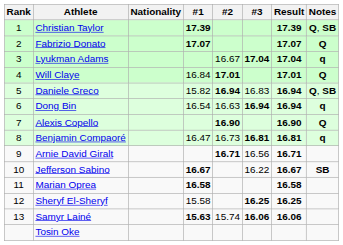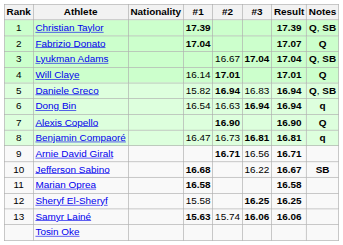 <table class="wikitable sortable" style="text-align:center">
 <tr>
 <th>Rank</th>
 <th>Athlete</th>
 <th>Nationality</th>
 <th>#1</th>
 <th>#2</th>
 <th>#3</th>
 <th>Result</th>
 <th>Notes</th>
 </tr>
 <tr bgcolor=ccffcc>
 <td>1</td>
 <td align=left><a href='#'>Christian Taylor</a></td>
 <td align=left></td>
 <td><strong>17.39</strong></td>
 <td></td>
 <td></td>
 <td><strong>17.39</strong></td>
 <td><strong>Q</strong>, <strong>SB</strong></td>
 </tr>
 <tr bgcolor=ccffcc>
 <td>2</td>
 <td align=left><a href='#'>Fabrizio Donato</a></td>
 <td align=left></td>
-<td><strong>17.07</strong></td>
+<td><strong>17.04</strong></td>
 <td></td>
 <td></td>
 <td><strong>17.07</strong></td>
 <td><strong>Q</strong></td>
 </tr>
 <tr bgcolor=ccffcc>
 <td>3</td>
 <td align=left><a href='#'>Lyukman Adams</a></td>
 <td align=left></td>
 <td></td>
 <td>16.67</td>
 <td><strong>17.04</strong></td>
 <td><strong>17.04</strong></td>
-<td><strong>q</strong></td>
+<td><strong>Q</strong>, <strong>SB</strong></td>
 </tr>
 <tr bgcolor=ccffcc>
 <td>4</td>
 <td align=left><a href='#'>Will Claye</a></td>
 <td align=left></td>
-<td>16.84</td>
+<td>16.14</td>
 <td><strong>17.01</strong></td>
 <td></td>
 <td><strong>17.01</strong></td>
 <td><strong>Q</strong></td>
 </tr>
 <tr bgcolor=ddffdd>
 <td>5</td>
 <td align=left><a href='#'>Daniele Greco</a></td>
 <td align=left></td>
 <td>15.82</td>
 <td><strong>16.94</strong></td>
 <td>16.83</td>
 <td><strong>16.94</strong></td>
 <td><strong>Q</strong>, <strong>SB</strong></td>
 </tr>
 <tr bgcolor=ddffdd>
 <td>6</td>
 <td align=left><a href='#'>Dong Bin</a></td>
 <td align=left></td>
 <td>16.54</td>
 <td>16.63</td>
 <td><strong>16.94</strong></td>
 <td><strong>16.94</strong></td>
 <td><strong>q</strong></td>
 </tr>
 <tr bgcolor=ddffdd>
 <td>7</td>
 <td align=left><a href='#'>Alexis Copello</a></td>
 <td align=left></td>
 <td></td>
 <td><strong>16.90</strong></td>
 <td></td>
 <td><strong>16.90</strong></td>
 <td><strong>Q</strong></td>
 </tr>
 <tr bgcolor=ddffdd>
 <td>8</td>
 <td align=left><a href='#'>Benjamin Compaoré</a></td>
 <td align=left></td>
 <td>16.47</td>
 <td>16.73</td>
 <td><strong>16.81</strong></td>
 <td><strong>16.81</strong></td>
 <td><strong>q</strong></td>
 </tr>
 <tr>
 <td>9</td>
 <td align=left><a href='#'>Arnie David Giralt</a></td>
 <td align=left></td>
 <td></td>
 <td><strong>16.71</strong></td>
 <td>16.56</td>
 <td><strong>16.71</strong></td>
 <td></td>
 </tr>
 <tr>
 <td>10</td>
 <td align=left><a href='#'>Jefferson Sabino</a></td>
 <td align=left></td>
-<td><strong>16.67</strong></td>
+<td><strong>16.68</strong></td>
 <td></td>
 <td>16.22</td>
 <td><strong>16.67</strong></td>
 <td><strong>SB</strong></td>
 </tr>
 <tr>
 <td>11</td>
 <td align=left><a href='#'>Marian Oprea</a></td>
 <td align=left></td>
 <td><strong>16.58</strong></td>
 <td></td>
 <td></td>
 <td><strong>16.58</strong></td>
 <td></td>
 </tr>
 <tr>
 <td>12</td>
 <td align=left><a href='#'>Sheryf El-Sheryf</a></td>
 <td align=left></td>
 <td>15.58</td>
 <td></td>
 <td><strong>16.25</strong></td>
 <td><strong>16.25</strong></td>
 <td></td>
 </tr>
 <tr>
 <td>13</td>
 <td align=left><a href='#'>Samyr Lainé</a></td>
 <td align=left></td>
 <td><strong>15.63</strong></td>
 <td>15.74</td>
 <td><strong>16.06</strong></td>
 <td><strong>16.06</strong></td>
 <td></td>
 </tr>
 <tr>
 <td></td>
 <td align=left><a href='#'>Tosin Oke</a></td>
 <td align=left></td>
 <td></td>
 <td></td>
 <td></td>
 <td><strong></strong></td>
 <td></td>
 </tr>
 </table>
